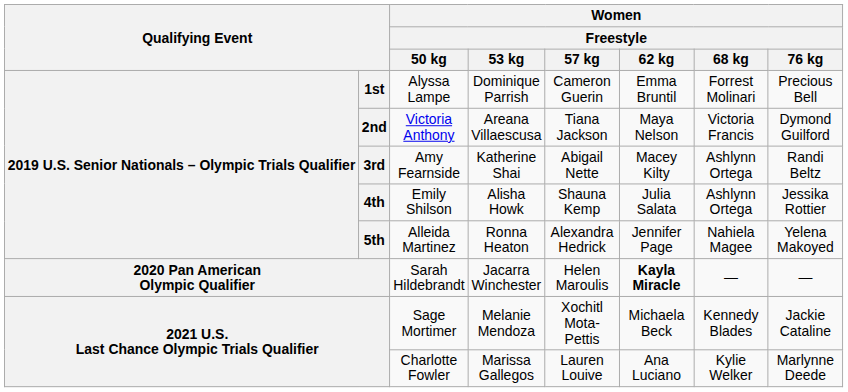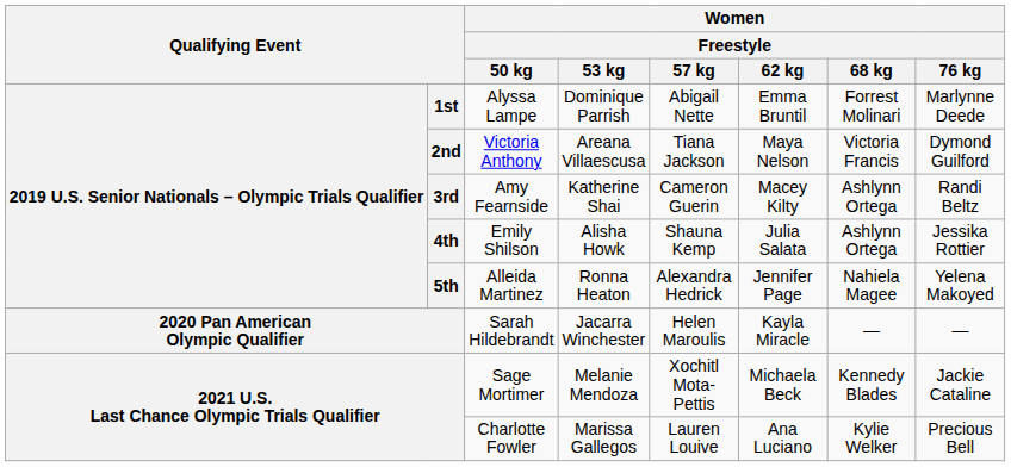 <table class="wikitable" style="text-align:center; font-size:90%">
 <tr>
 <th colspan="2" rowspan="3">Qualifying Event</th>
 <th colspan="6">Women</th>
 </tr>
 <tr>
 <th colspan="6">Freestyle</th>
 </tr>
 <tr>
 <th width="70">50 kg</th>
 <th width="70">53 kg</th>
 <th width="70">57 kg</th>
 <th width="70">62 kg</th>
 <th width="70">68 kg</th>
 <th width="70">76 kg</th>
 </tr>
 <tr>
 <th rowspan="5">2019 U.S. Senior Nationals – Olympic Trials Qualifier</th>
 <th>1st</th>
 <td>Alyssa Lampe</td>
 <td>Dominique Parrish</td>
-<td>Cameron Guerin</td>
+<td>Abigail Nette</td>
 <td>Emma Bruntil</td>
 <td>Forrest Molinari</td>
-<td>Precious Bell</td>
+<td>Marlynne Deede</td>
 </tr>
 <tr>
 <th>2nd</th>
 <td><a href='#'>Victoria Anthony</a></td>
 <td>Areana Villaescusa</td>
 <td>Tiana Jackson</td>
 <td>Maya Nelson</td>
 <td>Victoria Francis</td>
 <td>Dymond Guilford</td>
 </tr>
 <tr>
 <th>3rd</th>
 <td>Amy Fearnside</td>
 <td>Katherine Shai</td>
-<td>Abigail Nette</td>
+<td>Cameron Guerin</td>
 <td>Macey Kilty</td>
 <td>Ashlynn Ortega</td>
 <td>Randi Beltz</td>
 </tr>
 <tr>
 <th>4th</th>
 <td>Emily Shilson</td>
 <td>Alisha Howk</td>
 <td>Shauna Kemp</td>
 <td>Julia Salata</td>
 <td>Ashlynn Ortega</td>
 <td>Jessika Rottier</td>
 </tr>
 <tr>
 <th>5th</th>
 <td>Alleida Martinez</td>
 <td>Ronna Heaton</td>
 <td>Alexandra Hedrick</td>
 <td>Jennifer Page</td>
 <td>Nahiela Magee</td>
 <td>Yelena Makoyed</td>
 </tr>
 <tr>
 <th colspan="2">2020 Pan American<br>Olympic Qualifier</th>
 <td>Sarah Hildebrandt</td>
 <td>Jacarra Winchester</td>
 <td>Helen Maroulis</td>
-<td><strong>Kayla Miracle</strong></td>
+<td>Kayla Miracle</td>
 <td>—</td>
 <td>—</td>
 </tr>
 <tr>
 <th colspan="2" rowspan="2">2021 U.S.<br>Last Chance Olympic Trials Qualifier</th>
 <td>Sage Mortimer</td>
 <td>Melanie Mendoza</td>
 <td>Xochitl Mota-Pettis</td>
 <td>Michaela Beck</td>
 <td>Kennedy Blades</td>
 <td>Jackie Cataline</td>
 </tr>
 <tr>
 <td>Charlotte Fowler</td>
 <td>Marissa Gallegos</td>
 <td>Lauren Louive</td>
 <td>Ana Luciano</td>
 <td>Kylie Welker</td>
-<td>Marlynne Deede</td>
+<td>Precious Bell</td>
 </tr>
 </table>
